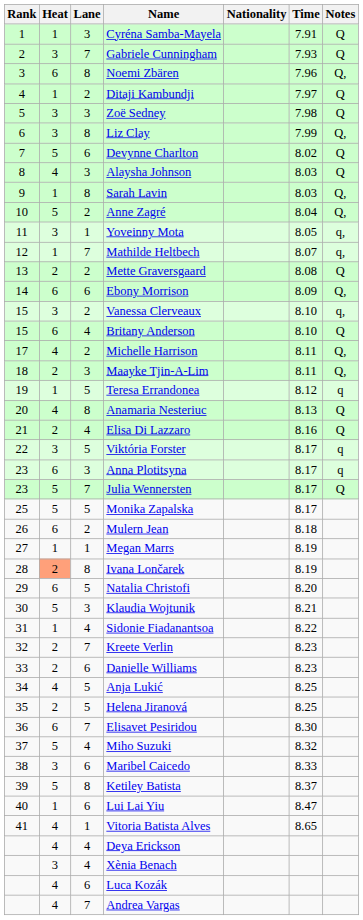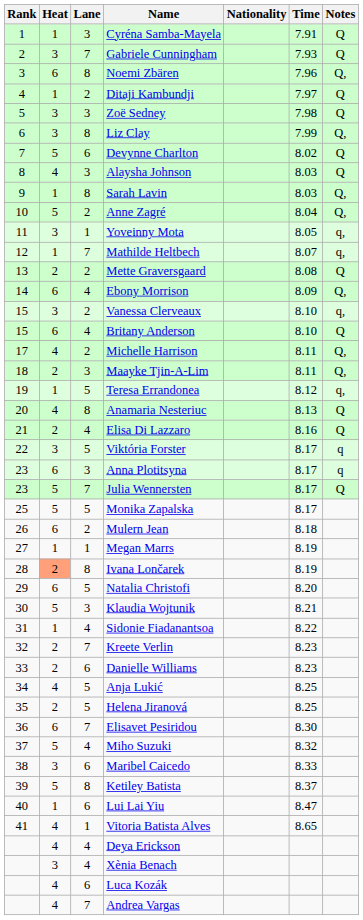 <table class="wikitable sortable" style="text-align:center">
 <tr>
 <th>Rank</th>
 <th>Heat</th>
 <th>Lane</th>
 <th>Name</th>
 <th>Nationality</th>
 <th>Time</th>
 <th>Notes</th>
 </tr>
 <tr bgcolor=ccffcc>
 <td>1</td>
 <td>1</td>
 <td>3</td>
 <td align=left><a href='#'>Cyréna Samba-Mayela</a></td>
 <td align=left></td>
 <td>7.91</td>
 <td>Q</td>
 </tr>
 <tr bgcolor=ccffcc>
 <td>2</td>
 <td>3</td>
 <td>7</td>
 <td align=left><a href='#'>Gabriele Cunningham</a></td>
 <td align=left></td>
 <td>7.93</td>
 <td>Q</td>
 </tr>
 <tr bgcolor=ccffcc>
 <td>3</td>
 <td>6</td>
 <td>8</td>
 <td align=left><a href='#'>Noemi Zbären</a></td>
 <td align=left></td>
 <td>7.96</td>
 <td>Q, </td>
 </tr>
 <tr bgcolor=ccffcc>
 <td>4</td>
 <td>1</td>
 <td>2</td>
 <td align=left><a href='#'>Ditaji Kambundji</a></td>
 <td align=left></td>
 <td>7.97</td>
 <td>Q</td>
 </tr>
 <tr bgcolor=ccffcc>
 <td>5</td>
 <td>3</td>
 <td>3</td>
 <td align=left><a href='#'>Zoë Sedney</a></td>
 <td align=left></td>
 <td>7.98</td>
 <td>Q</td>
 </tr>
 <tr bgcolor=ccffcc>
 <td>6</td>
 <td>3</td>
 <td>8</td>
 <td align=left><a href='#'>Liz Clay</a></td>
 <td align=left></td>
 <td>7.99</td>
 <td>Q, </td>
 </tr>
 <tr bgcolor=ccffcc>
 <td>7</td>
 <td>5</td>
 <td>6</td>
 <td align=left><a href='#'>Devynne Charlton</a></td>
 <td align=left></td>
 <td>8.02</td>
 <td>Q</td>
 </tr>
 <tr bgcolor=ccffcc>
 <td>8</td>
 <td>4</td>
 <td>3</td>
 <td align=left><a href='#'>Alaysha Johnson</a></td>
 <td align=left></td>
 <td>8.03</td>
 <td>Q</td>
 </tr>
 <tr bgcolor=ccffcc>
 <td>9</td>
 <td>1</td>
 <td>8</td>
 <td align=left><a href='#'>Sarah Lavin</a></td>
 <td align=left></td>
 <td>8.03</td>
 <td>Q, </td>
 </tr>
 <tr bgcolor=ccffcc>
 <td>10</td>
 <td>5</td>
 <td>2</td>
 <td align=left><a href='#'>Anne Zagré</a></td>
 <td align=left></td>
 <td>8.04</td>
 <td>Q, </td>
 </tr>
 <tr bgcolor=ddffdd>
 <td>11</td>
 <td>3</td>
 <td>1</td>
 <td align=left><a href='#'>Yoveinny Mota</a></td>
 <td align=left></td>
 <td>8.05</td>
 <td>q, </td>
 </tr>
 <tr bgcolor=ddffdd>
 <td>12</td>
 <td>1</td>
 <td>7</td>
 <td align=left><a href='#'>Mathilde Heltbech</a></td>
 <td align=left></td>
 <td>8.07</td>
 <td>q, </td>
 </tr>
 <tr bgcolor=ccffcc>
 <td>13</td>
 <td>2</td>
 <td>2</td>
 <td align=left><a href='#'>Mette Graversgaard</a></td>
 <td align=left></td>
 <td>8.08</td>
 <td>Q</td>
 </tr>
 <tr bgcolor=ccffcc>
 <td>14</td>
 <td>6</td>
-<td>6</td>
+<td>4</td>
 <td align=left><a href='#'>Ebony Morrison</a></td>
 <td align=left></td>
 <td>8.09</td>
 <td>Q, </td>
 </tr>
 <tr bgcolor=ddffdd>
 <td>15</td>
 <td>3</td>
 <td>2</td>
 <td align=left><a href='#'>Vanessa Clerveaux</a></td>
 <td align=left></td>
 <td>8.10</td>
 <td>q, </td>
 </tr>
 <tr bgcolor=ccffcc>
 <td>15</td>
 <td>6</td>
 <td>4</td>
 <td align=left><a href='#'>Britany Anderson</a></td>
 <td align=left></td>
 <td>8.10</td>
 <td>Q</td>
 </tr>
 <tr bgcolor=ccffcc>
 <td>17</td>
 <td>4</td>
 <td>2</td>
 <td align=left><a href='#'>Michelle Harrison</a></td>
 <td align=left></td>
 <td>8.11</td>
 <td>Q, </td>
 </tr>
 <tr bgcolor=ccffcc>
 <td>18</td>
 <td>2</td>
 <td>3</td>
 <td align=left><a href='#'>Maayke Tjin-A-Lim</a></td>
 <td align=left></td>
 <td>8.11</td>
 <td>Q, </td>
 </tr>
 <tr bgcolor=ddffdd>
 <td>19</td>
 <td>1</td>
 <td>5</td>
 <td align=left><a href='#'>Teresa Errandonea</a></td>
 <td align=left></td>
 <td>8.12</td>
-<td>q</td>
+<td>q, </td>
 </tr>
 <tr bgcolor=ccffcc>
 <td>20</td>
 <td>4</td>
 <td>8</td>
 <td align=left><a href='#'>Anamaria Nesteriuc</a></td>
 <td align=left></td>
 <td>8.13</td>
 <td>Q</td>
 </tr>
 <tr bgcolor=ccffcc>
 <td>21</td>
 <td>2</td>
 <td>4</td>
 <td align=left><a href='#'>Elisa Di Lazzaro</a></td>
 <td align=left></td>
 <td>8.16</td>
 <td>Q</td>
 </tr>
 <tr bgcolor=ddffdd>
 <td>22</td>
 <td>3</td>
 <td>5</td>
 <td align=left><a href='#'>Viktória Forster</a></td>
 <td align=left></td>
 <td>8.17</td>
 <td>q</td>
 </tr>
 <tr bgcolor=ddffdd>
 <td>23</td>
 <td>6</td>
 <td>3</td>
 <td align=left><a href='#'>Anna Plotitsyna</a></td>
 <td align=left></td>
 <td>8.17</td>
 <td>q</td>
 </tr>
 <tr bgcolor=ccffcc>
 <td>23</td>
 <td>5</td>
 <td>7</td>
 <td align=left><a href='#'>Julia Wennersten</a></td>
 <td align=left></td>
 <td>8.17</td>
 <td>Q</td>
 </tr>
 <tr>
 <td>25</td>
 <td>5</td>
 <td>5</td>
 <td align=left><a href='#'>Monika Zapalska</a></td>
 <td align=left></td>
 <td>8.17</td>
 <td></td>
 </tr>
 <tr>
 <td>26</td>
 <td>6</td>
 <td>2</td>
 <td align=left><a href='#'>Mulern Jean</a></td>
 <td align=left></td>
 <td>8.18</td>
 <td></td>
 </tr>
 <tr>
 <td>27</td>
 <td>1</td>
 <td>1</td>
 <td align=left><a href='#'>Megan Marrs</a></td>
 <td align=left></td>
 <td>8.19</td>
 <td></td>
 </tr>
 <tr>
 <td>28</td>
 <td style="background: lightsalmon;">2</td>
 <td>8</td>
 <td align=left><a href='#'>Ivana Lončarek</a></td>
 <td align=left></td>
 <td>8.19</td>
 <td></td>
 </tr>
 <tr>
 <td>29</td>
 <td>6</td>
 <td>5</td>
 <td align=left><a href='#'>Natalia Christofi</a></td>
 <td align=left></td>
 <td>8.20</td>
 <td></td>
 </tr>
 <tr>
 <td>30</td>
 <td>5</td>
 <td>3</td>
 <td align=left><a href='#'>Klaudia Wojtunik</a></td>
 <td align=left></td>
 <td>8.21</td>
 <td></td>
 </tr>
 <tr>
 <td>31</td>
 <td>1</td>
 <td>4</td>
 <td align=left><a href='#'>Sidonie Fiadanantsoa</a></td>
 <td align=left></td>
 <td>8.22</td>
 <td></td>
 </tr>
 <tr>
 <td>32</td>
 <td>2</td>
 <td>7</td>
 <td align=left><a href='#'>Kreete Verlin</a></td>
 <td align=left></td>
 <td>8.23</td>
 <td></td>
 </tr>
 <tr>
 <td>33</td>
 <td>2</td>
 <td>6</td>
 <td align=left><a href='#'>Danielle Williams</a></td>
 <td align=left></td>
 <td>8.23</td>
 <td></td>
 </tr>
 <tr>
 <td>34</td>
 <td>4</td>
 <td>5</td>
 <td align=left><a href='#'>Anja Lukić</a></td>
 <td align=left></td>
 <td>8.25</td>
 <td></td>
 </tr>
 <tr>
 <td>35</td>
 <td>2</td>
 <td>5</td>
 <td align=left><a href='#'>Helena Jiranová</a></td>
 <td align=left></td>
 <td>8.25</td>
 <td></td>
 </tr>
 <tr>
 <td>36</td>
 <td>6</td>
 <td>7</td>
 <td align=left><a href='#'>Elisavet Pesiridou</a></td>
 <td align=left></td>
 <td>8.30</td>
 <td></td>
 </tr>
 <tr>
 <td>37</td>
 <td>5</td>
 <td>4</td>
 <td align=left><a href='#'>Miho Suzuki</a></td>
 <td align=left></td>
 <td>8.32</td>
 <td></td>
 </tr>
 <tr>
 <td>38</td>
 <td>3</td>
 <td>6</td>
 <td align=left><a href='#'>Maribel Caicedo</a></td>
 <td align=left></td>
 <td>8.33</td>
 <td></td>
 </tr>
 <tr>
 <td>39</td>
 <td>5</td>
 <td>8</td>
 <td align=left><a href='#'>Ketiley Batista</a></td>
 <td align=left></td>
 <td>8.37</td>
 <td></td>
 </tr>
 <tr>
 <td>40</td>
 <td>1</td>
 <td>6</td>
 <td align=left><a href='#'>Lui Lai Yiu</a></td>
 <td align=left></td>
 <td>8.47</td>
 <td></td>
 </tr>
 <tr>
 <td>41</td>
 <td>4</td>
 <td>1</td>
 <td align=left><a href='#'>Vitoria Batista Alves</a></td>
 <td align=left></td>
 <td>8.65</td>
 <td></td>
 </tr>
 <tr>
 <td></td>
 <td>4</td>
 <td>4</td>
 <td align=left><a href='#'>Deya Erickson</a></td>
 <td align=left></td>
 <td></td>
 <td></td>
 </tr>
 <tr>
 <td></td>
 <td>3</td>
 <td>4</td>
 <td align=left><a href='#'>Xènia Benach</a></td>
 <td align=left></td>
 <td></td>
 <td></td>
 </tr>
 <tr>
 <td></td>
 <td>4</td>
 <td>6</td>
 <td align=left><a href='#'>Luca Kozák</a></td>
 <td align=left></td>
 <td></td>
 <td></td>
 </tr>
 <tr>
 <td></td>
 <td>4</td>
 <td>7</td>
 <td align=left><a href='#'>Andrea Vargas</a></td>
 <td align=left></td>
 <td></td>
 <td></td>
 </tr>
 </table>
